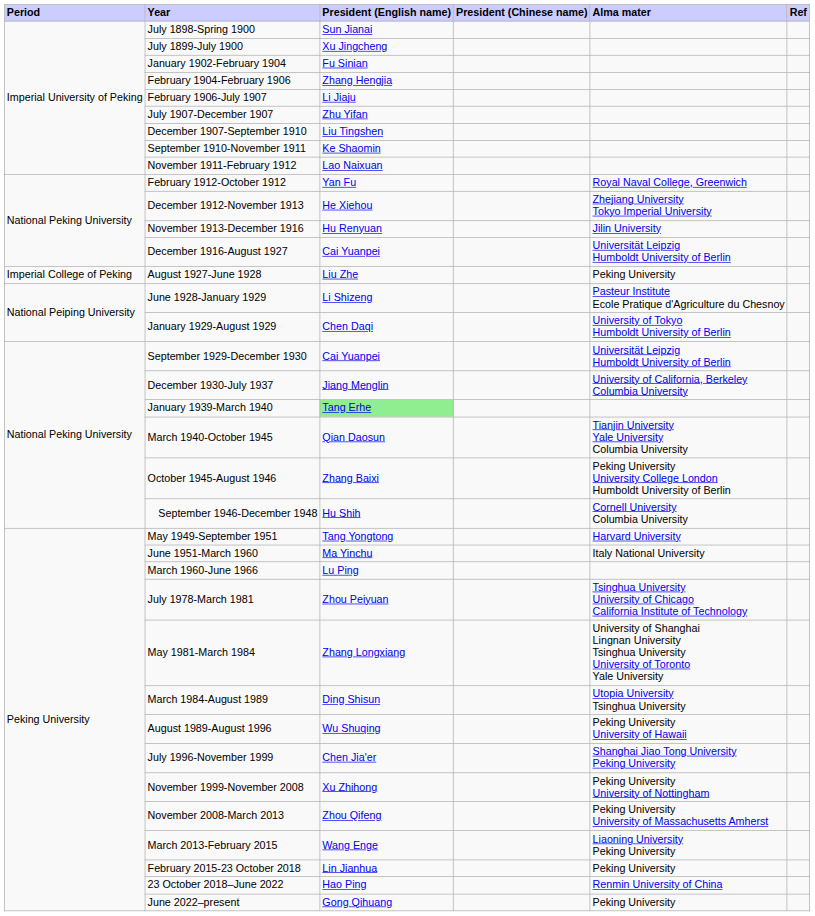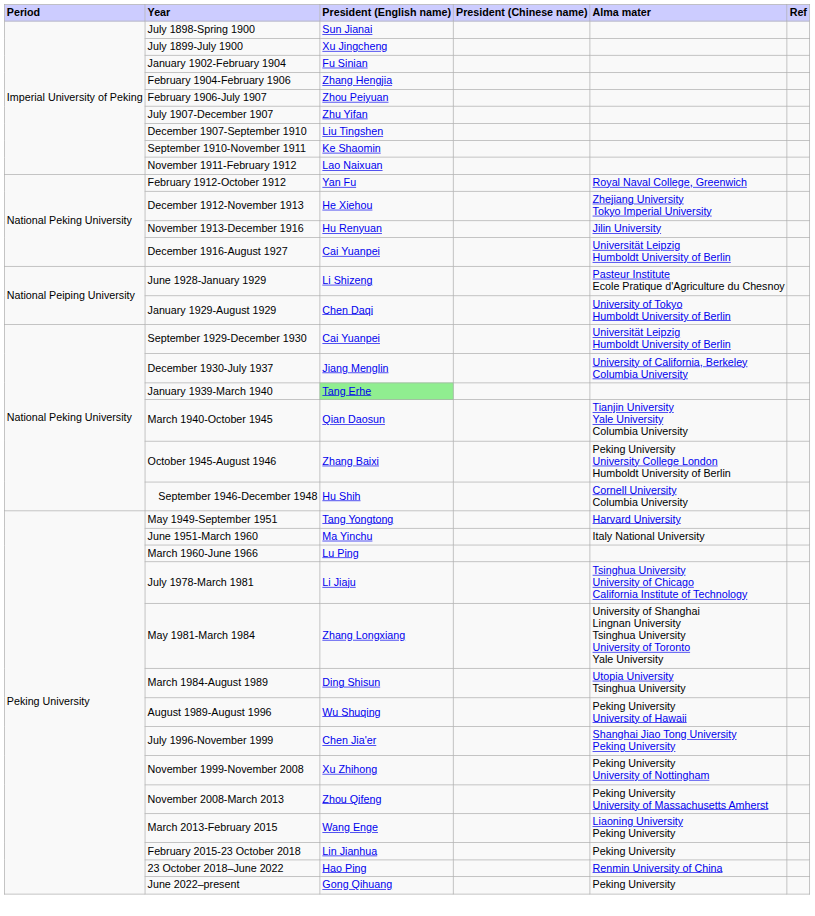 <table class="wikitable">
 <tr bgcolor="#ccccff">
 <td><strong>Period</strong></td>
 <td><strong>Year</strong></td>
 <td><strong>President (English name)</strong></td>
 <td><strong>President (Chinese name)</strong></td>
 <td><strong>Alma mater</strong></td>
 <td><strong>Ref</strong></td>
 </tr>
 <tr>
 <td rowspan="9">Imperial University of Peking</td>
 <td>July 1898-Spring 1900</td>
 <td><a href='#'>Sun Jianai</a></td>
 <td></td>
 <td></td>
 <td></td>
 </tr>
 <tr>
 <td>July 1899-July 1900</td>
 <td><a href='#'>Xu Jingcheng</a></td>
 <td></td>
 <td></td>
 <td></td>
 </tr>
 <tr>
 <td>January 1902-February 1904</td>
 <td><a href='#'>Fu Sinian</a></td>
 <td></td>
 <td></td>
 <td></td>
 </tr>
 <tr>
 <td>February 1904-February 1906</td>
 <td><a href='#'>Zhang Hengjia</a></td>
 <td></td>
 <td></td>
 <td></td>
 </tr>
 <tr>
 <td>February 1906-July 1907</td>
-<td><a href='#'>Li Jiaju</a></td>
+<td><a href='#'>Zhou Peiyuan</a></td>
 <td></td>
 <td></td>
 <td></td>
 </tr>
 <tr>
 <td>July 1907-December 1907</td>
 <td><a href='#'>Zhu Yifan</a></td>
 <td></td>
 <td></td>
 <td></td>
 </tr>
 <tr>
 <td>December 1907-September 1910</td>
 <td><a href='#'>Liu Tingshen</a></td>
 <td></td>
 <td></td>
 <td></td>
 </tr>
 <tr>
 <td>September 1910-November 1911</td>
 <td><a href='#'>Ke Shaomin</a></td>
 <td></td>
 <td></td>
 <td></td>
 </tr>
 <tr>
 <td>November 1911-February 1912</td>
 <td><a href='#'>Lao Naixuan</a></td>
 <td></td>
 <td></td>
 <td></td>
 </tr>
 <tr>
 <td rowspan="4">National Peking University</td>
 <td>February 1912-October 1912</td>
 <td><a href='#'>Yan Fu</a></td>
 <td></td>
 <td><a href='#'>Royal Naval College, Greenwich</a></td>
 <td></td>
 </tr>
 <tr>
 <td>December 1912-November 1913</td>
 <td><a href='#'>He Xiehou</a></td>
 <td></td>
 <td><a href='#'>Zhejiang University</a><br><a href='#'>Tokyo Imperial University</a></td>
 <td></td>
 </tr>
 <tr>
 <td>November 1913-December 1916</td>
 <td><a href='#'>Hu Renyuan</a></td>
 <td></td>
 <td><a href='#'>Jilin University</a></td>
 <td></td>
 </tr>
 <tr>
 <td>December 1916-August 1927</td>
 <td><a href='#'>Cai Yuanpei</a></td>
 <td></td>
 <td><a href='#'>Universität Leipzig</a><br><a href='#'>Humboldt University of Berlin</a></td>
-<td></td>
-</tr>
-<tr>
-<td>Imperial College of Peking</td>
-<td>August 1927-June 1928</td>
-<td><a href='#'>Liu Zhe</a></td>
-<td></td>
-<td>Peking University</td>
 <td></td>
 </tr>
 <tr>
 <td rowspan="2">National Peiping University</td>
 <td>June 1928-January 1929</td>
 <td><a href='#'>Li Shizeng</a></td>
 <td></td>
 <td><a href='#'>Pasteur Institute</a><br>Ecole Pratique d'Agriculture du Chesnoy</td>
 <td></td>
 </tr>
 <tr>
 <td>January 1929-August 1929</td>
 <td><a href='#'>Chen Daqi</a></td>
 <td></td>
 <td><a href='#'>University of Tokyo</a><br><a href='#'>Humboldt University of Berlin</a></td>
 <td></td>
 </tr>
 <tr>
 <td rowspan="6">National Peking University</td>
 <td>September 1929-December 1930</td>
 <td><a href='#'>Cai Yuanpei</a></td>
 <td></td>
 <td><a href='#'>Universität Leipzig</a><br><a href='#'>Humboldt University of Berlin</a></td>
 <td></td>
 </tr>
 <tr>
 <td>December 1930-July 1937</td>
 <td><a href='#'>Jiang Menglin</a></td>
 <td></td>
 <td><a href='#'>University of California, Berkeley</a><br><a href='#'>Columbia University</a></td>
 <td></td>
 </tr>
 <tr>
 <td>January 1939-March 1940</td>
 <td style="background: lightgreen;"><a href='#'>Tang Erhe</a></td>
 <td></td>
 <td></td>
 <td></td>
 </tr>
 <tr>
 <td>March 1940-October 1945</td>
 <td><a href='#'>Qian Daosun</a></td>
 <td></td>
 <td><a href='#'>Tianjin University</a><br><a href='#'>Yale University</a><br>Columbia University</td>
 <td></td>
 </tr>
 <tr>
 <td>October 1945-August 1946</td>
 <td><a href='#'>Zhang Baixi</a></td>
 <td></td>
 <td>Peking University<br><a href='#'>University College London</a><br>Humboldt University of Berlin</td>
 <td></td>
 </tr>
 <tr>
 <td>　September 1946-December 1948</td>
 <td><a href='#'>Hu Shih</a></td>
 <td></td>
 <td><a href='#'>Cornell University</a><br>Columbia University</td>
 <td></td>
 </tr>
 <tr>
 <td rowspan="14">Peking University</td>
 <td>May 1949-September 1951</td>
 <td><a href='#'>Tang Yongtong</a></td>
 <td></td>
 <td><a href='#'>Harvard University</a></td>
 <td></td>
 </tr>
 <tr>
 <td>June 1951-March 1960</td>
 <td><a href='#'>Ma Yinchu</a></td>
 <td></td>
 <td>Italy National University</td>
 <td></td>
 </tr>
 <tr>
 <td>March 1960-June 1966</td>
 <td><a href='#'>Lu Ping</a></td>
 <td></td>
 <td></td>
 <td></td>
 </tr>
 <tr>
 <td>July 1978-March 1981</td>
-<td><a href='#'>Zhou Peiyuan</a></td>
+<td><a href='#'>Li Jiaju</a></td>
 <td></td>
 <td><a href='#'>Tsinghua University</a><br><a href='#'>University of Chicago</a><br><a href='#'>California Institute of Technology</a></td>
 <td></td>
 </tr>
 <tr>
 <td>May 1981-March 1984</td>
 <td><a href='#'>Zhang Longxiang</a></td>
 <td></td>
 <td>University of Shanghai<br>Lingnan University<br>Tsinghua University<br><a href='#'>University of Toronto</a><br>Yale University</td>
 <td></td>
 </tr>
 <tr>
 <td>March 1984-August 1989</td>
 <td><a href='#'>Ding Shisun</a></td>
 <td></td>
 <td><a href='#'>Utopia University</a><br>Tsinghua University</td>
 <td></td>
 </tr>
 <tr>
 <td>August 1989-August 1996</td>
 <td><a href='#'>Wu Shuqing</a></td>
 <td></td>
 <td>Peking University<br><a href='#'>University of Hawaii</a></td>
 <td></td>
 </tr>
 <tr>
 <td>July 1996-November 1999</td>
 <td><a href='#'>Chen Jia'er</a></td>
 <td></td>
 <td><a href='#'>Shanghai Jiao Tong University</a><br><a href='#'>Peking University</a></td>
 <td></td>
 </tr>
 <tr>
 <td>November 1999-November 2008</td>
 <td><a href='#'>Xu Zhihong</a></td>
 <td></td>
 <td>Peking University<br><a href='#'>University of Nottingham</a></td>
 <td></td>
 </tr>
 <tr>
 <td>November 2008-March 2013</td>
 <td><a href='#'>Zhou Qifeng</a></td>
 <td></td>
 <td>Peking University<br><a href='#'>University of Massachusetts Amherst</a></td>
 <td></td>
 </tr>
 <tr>
 <td>March 2013-February 2015</td>
 <td><a href='#'>Wang Enge</a></td>
 <td></td>
 <td><a href='#'>Liaoning University</a><br>Peking University</td>
 <td></td>
 </tr>
 <tr>
 <td>February 2015-23 October 2018</td>
 <td><a href='#'>Lin Jianhua</a></td>
 <td></td>
 <td>Peking University</td>
 <td></td>
 </tr>
 <tr>
 <td>23 October 2018–June 2022</td>
 <td><a href='#'>Hao Ping</a></td>
 <td></td>
 <td><a href='#'>Renmin University of China</a></td>
 <td></td>
 </tr>
 <tr>
 <td>June 2022–present</td>
 <td><a href='#'>Gong Qihuang</a></td>
 <td></td>
 <td>Peking University</td>
 <td></td>
 </tr>
 </table>
